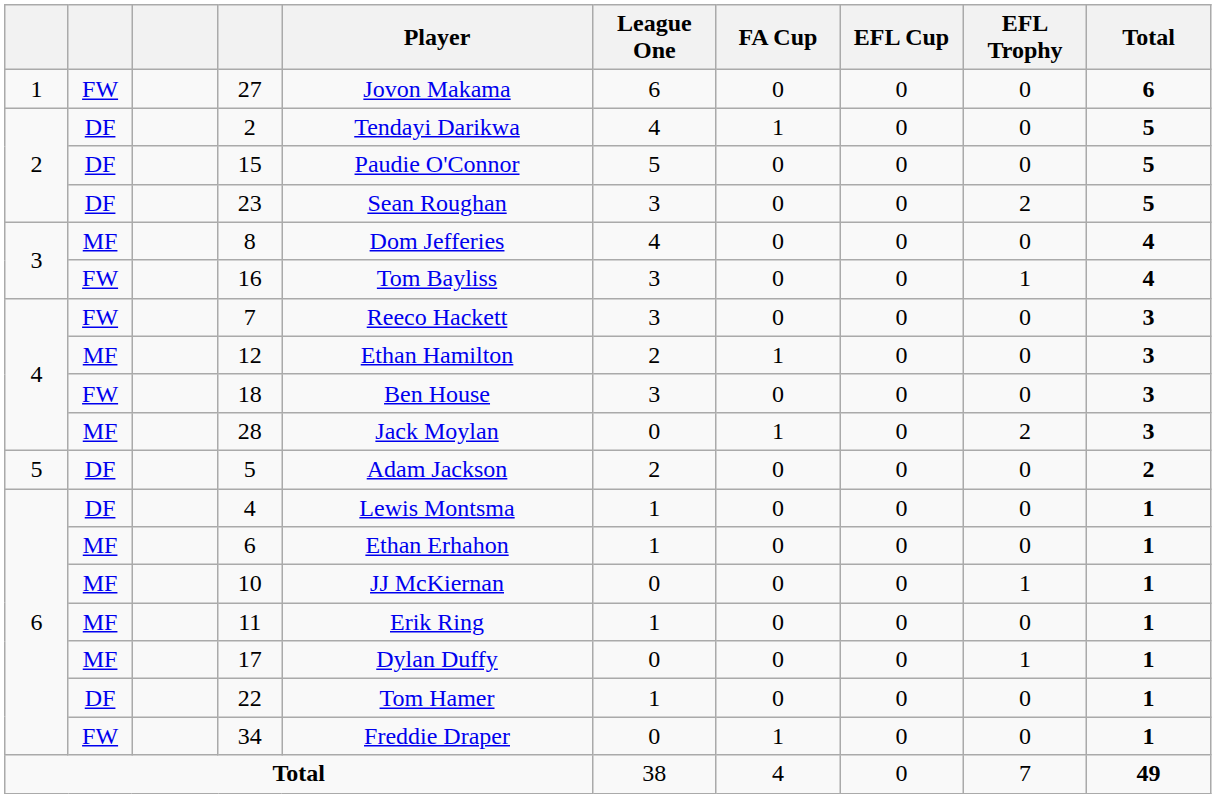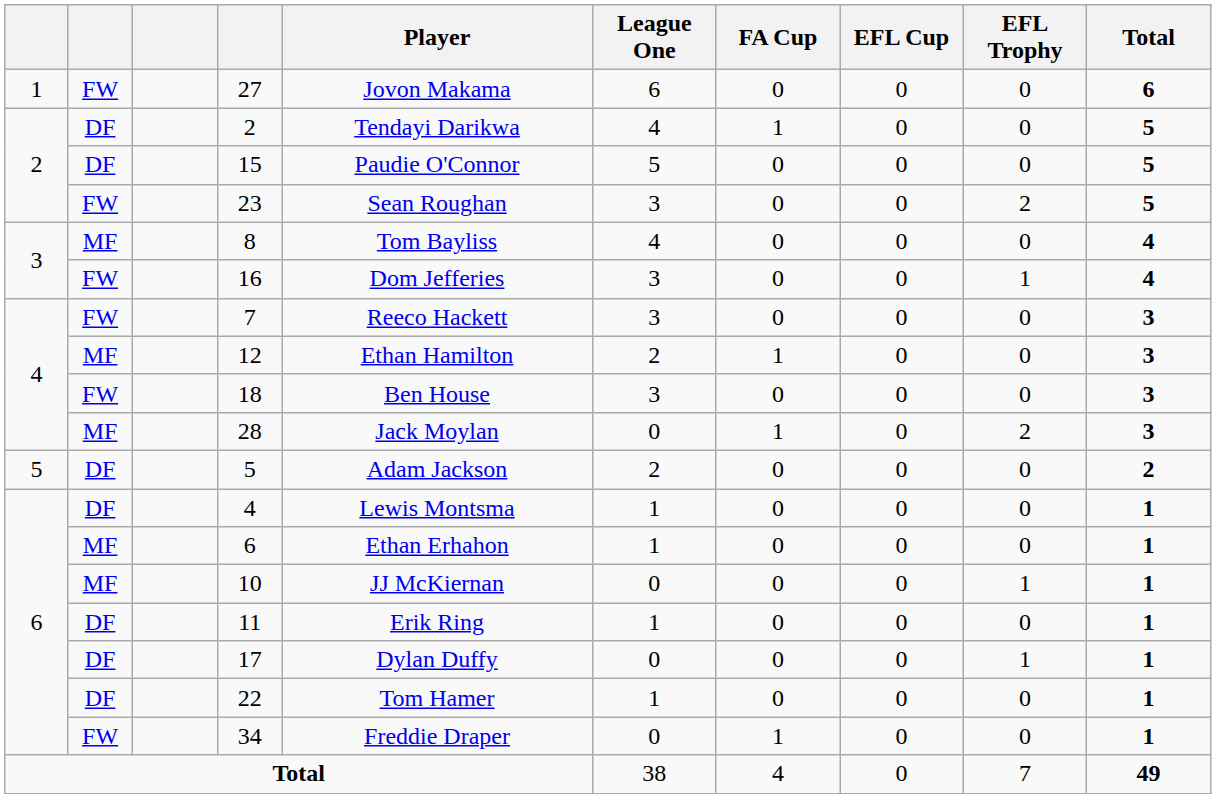 <table class="wikitable" style="text-align:center">
 <tr>
 <th style="width:35px"></th>
 <th style="width:35px"></th>
 <th style="width:50px"></th>
 <th style="width:35px"></th>
 <th style="width:200px">Player</th>
 <th style="width:75px">League One</th>
 <th style="width:75px">FA Cup</th>
 <th style="width:75px">EFL Cup</th>
 <th style="width:75px">EFL Trophy</th>
 <th style="width:75px">Total</th>
 </tr>
 <tr>
 <td rowspan=1>1</td>
 <td><a href='#'>FW</a></td>
 <td></td>
 <td>27</td>
 <td><a href='#'>Jovon Makama</a></td>
 <td>6</td>
 <td>0</td>
 <td>0</td>
 <td>0</td>
 <td><strong>6</strong></td>
 </tr>
 <tr>
 <td rowspan=3>2</td>
 <td><a href='#'>DF</a></td>
 <td></td>
 <td>2</td>
 <td><a href='#'>Tendayi Darikwa</a></td>
 <td>4</td>
 <td>1</td>
 <td>0</td>
 <td>0</td>
 <td><strong>5</strong></td>
 </tr>
 <tr>
 <td><a href='#'>DF</a></td>
 <td></td>
 <td>15</td>
 <td><a href='#'>Paudie O'Connor</a></td>
 <td>5</td>
 <td>0</td>
 <td>0</td>
 <td>0</td>
 <td><strong>5</strong></td>
 </tr>
 <tr>
-<td><a href='#'>DF</a></td>
+<td><a href='#'>FW</a></td>
 <td></td>
 <td>23</td>
 <td><a href='#'>Sean Roughan</a></td>
 <td>3</td>
 <td>0</td>
 <td>0</td>
 <td>2</td>
 <td><strong>5</strong></td>
 </tr>
 <tr>
 <td rowspan=2>3</td>
 <td><a href='#'>MF</a></td>
 <td></td>
 <td>8</td>
-<td><a href='#'>Dom Jefferies</a></td>
+<td><a href='#'>Tom Bayliss</a></td>
 <td>4</td>
 <td>0</td>
 <td>0</td>
 <td>0</td>
 <td><strong>4</strong></td>
 </tr>
 <tr>
 <td><a href='#'>FW</a></td>
 <td></td>
 <td>16</td>
-<td><a href='#'>Tom Bayliss</a></td>
+<td><a href='#'>Dom Jefferies</a></td>
 <td>3</td>
 <td>0</td>
 <td>0</td>
 <td>1</td>
 <td><strong>4</strong></td>
 </tr>
 <tr>
 <td rowspan=4>4</td>
 <td><a href='#'>FW</a></td>
 <td></td>
 <td>7</td>
 <td><a href='#'>Reeco Hackett</a></td>
 <td>3</td>
 <td>0</td>
 <td>0</td>
 <td>0</td>
 <td><strong>3</strong></td>
 </tr>
 <tr>
 <td><a href='#'>MF</a></td>
 <td></td>
 <td>12</td>
 <td><a href='#'>Ethan Hamilton</a></td>
 <td>2</td>
 <td>1</td>
 <td>0</td>
 <td>0</td>
 <td><strong>3</strong></td>
 </tr>
 <tr>
 <td><a href='#'>FW</a></td>
 <td></td>
 <td>18</td>
 <td><a href='#'>Ben House</a></td>
 <td>3</td>
 <td>0</td>
 <td>0</td>
 <td>0</td>
 <td><strong>3</strong></td>
 </tr>
 <tr>
 <td><a href='#'>MF</a></td>
 <td></td>
 <td>28</td>
 <td><a href='#'>Jack Moylan</a></td>
 <td>0</td>
 <td>1</td>
 <td>0</td>
 <td>2</td>
 <td><strong>3</strong></td>
 </tr>
 <tr>
 <td rowspan=1>5</td>
 <td><a href='#'>DF</a></td>
 <td></td>
 <td>5</td>
 <td><a href='#'>Adam Jackson</a></td>
 <td>2</td>
 <td>0</td>
 <td>0</td>
 <td>0</td>
 <td><strong>2</strong></td>
 </tr>
 <tr>
 <td rowspan=7>6</td>
 <td><a href='#'>DF</a></td>
 <td></td>
 <td>4</td>
 <td><a href='#'>Lewis Montsma</a></td>
 <td>1</td>
 <td>0</td>
 <td>0</td>
 <td>0</td>
 <td><strong>1</strong></td>
 </tr>
 <tr>
 <td><a href='#'>MF</a></td>
 <td></td>
 <td>6</td>
 <td><a href='#'>Ethan Erhahon</a></td>
 <td>1</td>
 <td>0</td>
 <td>0</td>
 <td>0</td>
 <td><strong>1</strong></td>
 </tr>
 <tr>
 <td><a href='#'>MF</a></td>
 <td></td>
 <td>10</td>
 <td><a href='#'>JJ McKiernan</a></td>
 <td>0</td>
 <td>0</td>
 <td>0</td>
 <td>1</td>
 <td><strong>1</strong></td>
 </tr>
 <tr>
-<td><a href='#'>MF</a></td>
+<td><a href='#'>DF</a></td>
 <td></td>
 <td>11</td>
 <td><a href='#'>Erik Ring</a></td>
 <td>1</td>
 <td>0</td>
 <td>0</td>
 <td>0</td>
 <td><strong>1</strong></td>
 </tr>
 <tr>
-<td><a href='#'>MF</a></td>
+<td><a href='#'>DF</a></td>
 <td></td>
 <td>17</td>
 <td><a href='#'>Dylan Duffy</a></td>
 <td>0</td>
 <td>0</td>
 <td>0</td>
 <td>1</td>
 <td><strong>1</strong></td>
 </tr>
 <tr>
 <td><a href='#'>DF</a></td>
 <td></td>
 <td>22</td>
 <td><a href='#'>Tom Hamer</a></td>
 <td>1</td>
 <td>0</td>
 <td>0</td>
 <td>0</td>
 <td><strong>1</strong></td>
 </tr>
 <tr>
 <td><a href='#'>FW</a></td>
 <td></td>
 <td>34</td>
 <td><a href='#'>Freddie Draper</a></td>
 <td>0</td>
 <td>1</td>
 <td>0</td>
 <td>0</td>
 <td><strong>1</strong></td>
 </tr>
 <tr>
 <td colspan="5"><strong>Total</strong></td>
 <td>38</td>
 <td>4</td>
 <td>0</td>
 <td>7</td>
 <td><strong>49</strong></td>
 </tr>
 </table>
